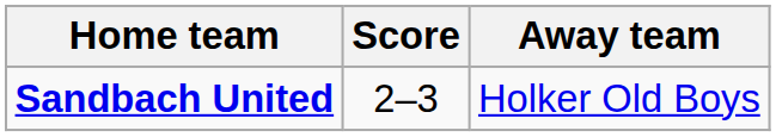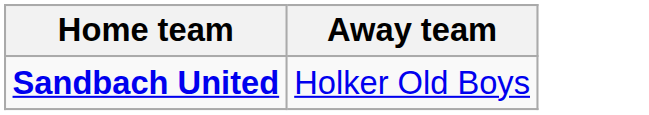 <table class="wikitable" style="text-align: center">
 <tr>
 <th>Home team</th>
-<th>Score</th>
 <th>Away team</th>
 </tr>
 <tr>
 <td><strong><a href='#'>Sandbach United</a></strong></td>
-<td>2–3</td>
 <td><a href='#'>Holker Old Boys</a></td>
 </tr>
 </table>
